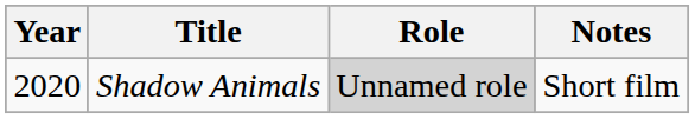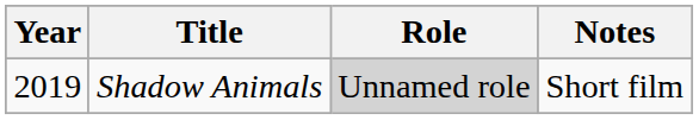 <table class="wikitable sortable">
 <tr>
 <th>Year</th>
 <th>Title</th>
 <th>Role</th>
 <th class="unsortable">Notes</th>
 </tr>
 <tr>
-<td>2020</td>
+<td>2019</td>
 <td><em>Shadow Animals</em></td>
 <td style="background: lightgrey;">Unnamed role</td>
 <td>Short film</td>
 </tr>
 </table>
